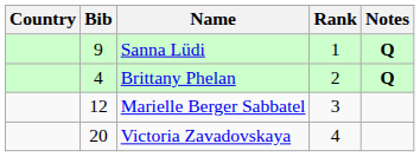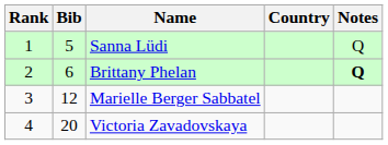 <table class="wikitable" style="text-align:center;">
 <tr>
-<th>Country</th>
+<th>Rank</th>
 <th>Bib</th>
 <th>Name</th>
-<th>Rank</th>
+<th>Country</th>
 <th>Notes</th>
 </tr>
 <tr bgcolor=ccffcc>
+<td>1</td>
+<td>5</td>
+<td align=left><a href='#'>Sanna Lüdi</a></td>
 <td align=left></td>
-<td>9</td>
-<td align=left><a href='#'>Sanna Lüdi</a></td>
-<td>1</td>
-<td><strong>Q</strong></td>
+<td>Q</td>
 </tr>
 <tr bgcolor=ccffcc>
+<td>2</td>
+<td>6</td>
+<td align=left><a href='#'>Brittany Phelan</a></td>
 <td align=left></td>
-<td>4</td>
-<td align=left><a href='#'>Brittany Phelan</a></td>
-<td>2</td>
 <td><strong>Q</strong></td>
 </tr>
 <tr>
-<td align=left></td>
+<td>3</td>
 <td>12</td>
 <td align=left><a href='#'>Marielle Berger Sabbatel</a></td>
-<td>3</td>
+<td align=left></td>
 <td></td>
 </tr>
 <tr>
-<td align=left></td>
+<td>4</td>
 <td>20</td>
 <td align=left><a href='#'>Victoria Zavadovskaya</a></td>
-<td>4</td>
+<td align=left></td>
 <td></td>
 </tr>
 </table>
